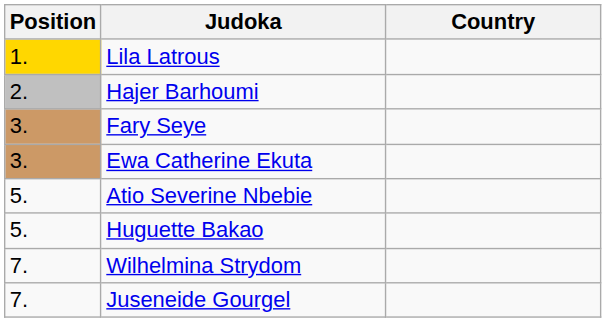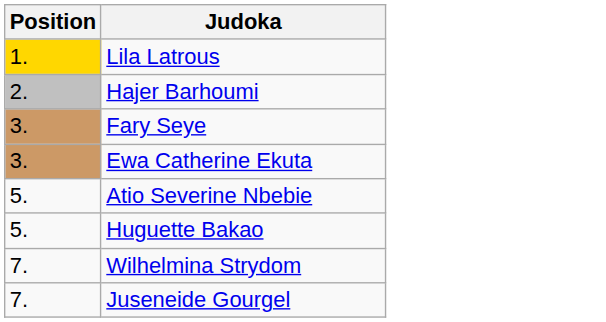 <table class=wikitable>
 <tr>
 <th width=10>Position</th>
 <th width=200>Judoka</th>
-<th width=150>Country</th>
 </tr>
 <tr>
 <td bgcolor=gold>1.</td>
 <td><a href='#'>Lila Latrous</a></td>
-<td></td>
 </tr>
 <tr>
 <td bgcolor="silver">2.</td>
 <td><a href='#'>Hajer Barhoumi</a></td>
-<td></td>
 </tr>
 <tr>
 <td bgcolor="CC9966">3.</td>
 <td><a href='#'>Fary Seye</a></td>
-<td></td>
 </tr>
 <tr>
 <td bgcolor="CC9966">3.</td>
 <td><a href='#'>Ewa Catherine Ekuta</a></td>
-<td></td>
 </tr>
 <tr>
 <td>5.</td>
 <td><a href='#'>Atio Severine Nbebie</a></td>
-<td></td>
 </tr>
 <tr>
 <td>5.</td>
 <td><a href='#'>Huguette Bakao</a></td>
-<td></td>
 </tr>
 <tr>
 <td>7.</td>
 <td><a href='#'>Wilhelmina Strydom</a></td>
-<td></td>
 </tr>
 <tr>
 <td>7.</td>
 <td><a href='#'>Juseneide Gourgel</a></td>
-<td></td>
 </tr>
 </table>
